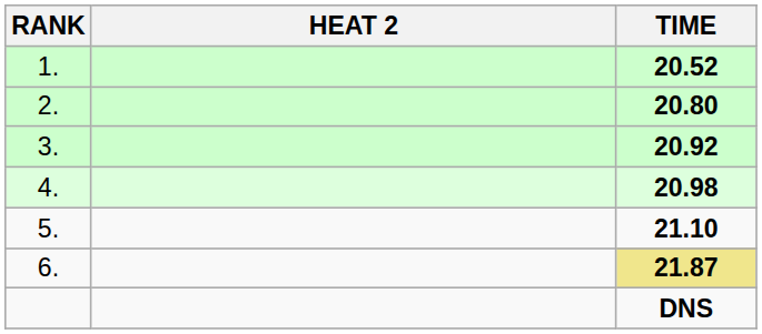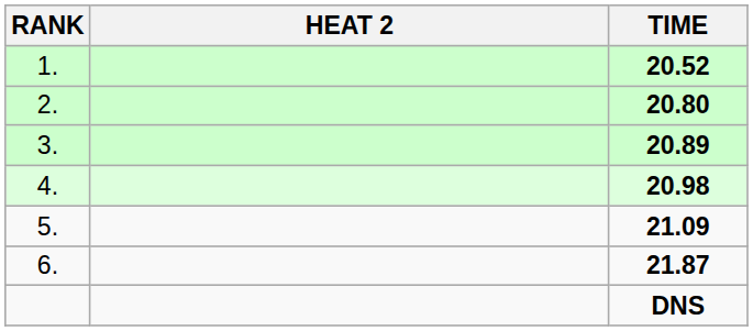 <table class="wikitable" style="border-collapse: collapse; font-size: 90%;">
 <tr>
 <th>RANK</th>
 <th style="width: 20em">HEAT 2</th>
 <th style="width: 5em">TIME</th>
 </tr>
 <tr style="background:#ccffcc;">
 <td align="center">1.</td>
 <td></td>
 <td align="center"><strong>20.52</strong></td>
 </tr>
 <tr style="background:#ccffcc;">
 <td align="center">2.</td>
 <td></td>
 <td align="center"><strong>20.80</strong></td>
 </tr>
 <tr style="background:#ccffcc;">
 <td align="center">3.</td>
 <td></td>
-<td align="center"><strong>20.92</strong></td>
+<td align="center"><strong>20.89</strong></td>
 </tr>
 <tr style="background:#ddffdd;">
 <td align="center">4.</td>
 <td></td>
 <td align="center"><strong>20.98</strong></td>
 </tr>
 <tr>
 <td align="center">5.</td>
 <td></td>
-<td align="center"><strong>21.10</strong></td>
+<td align="center"><strong>21.09</strong></td>
 </tr>
 <tr>
 <td align="center">6.</td>
 <td></td>
-<td align="center" style="background: khaki;"><strong>21.87</strong></td>
+<td align="center"><strong>21.87</strong></td>
 </tr>
 <tr>
 <td align="center"></td>
 <td></td>
 <td align="center"><strong>DNS</strong></td>
 </tr>
 </table>
